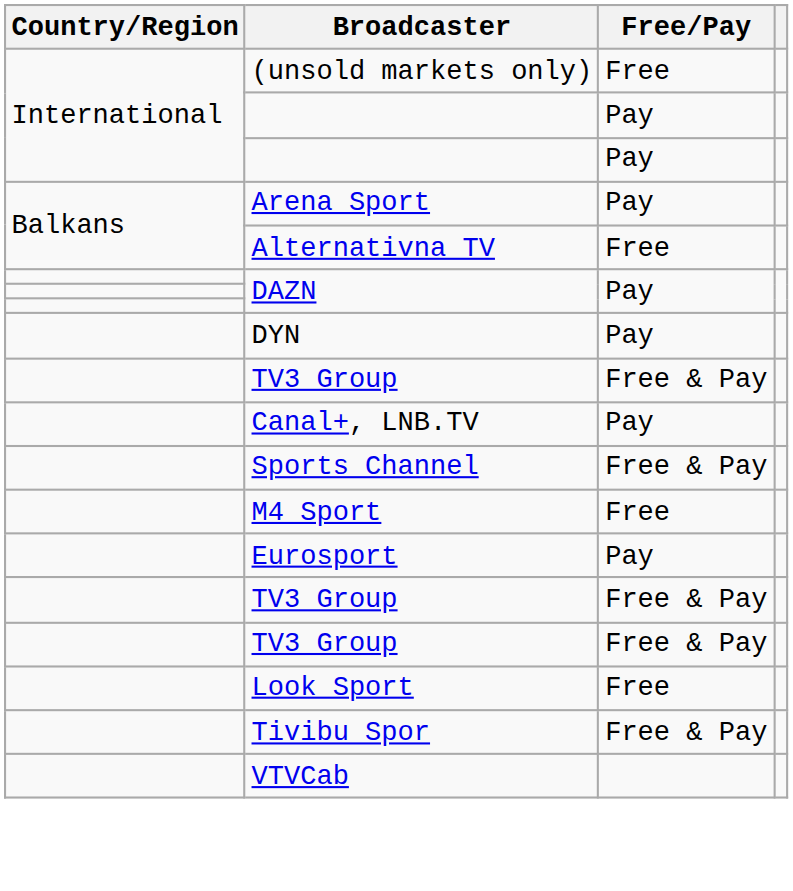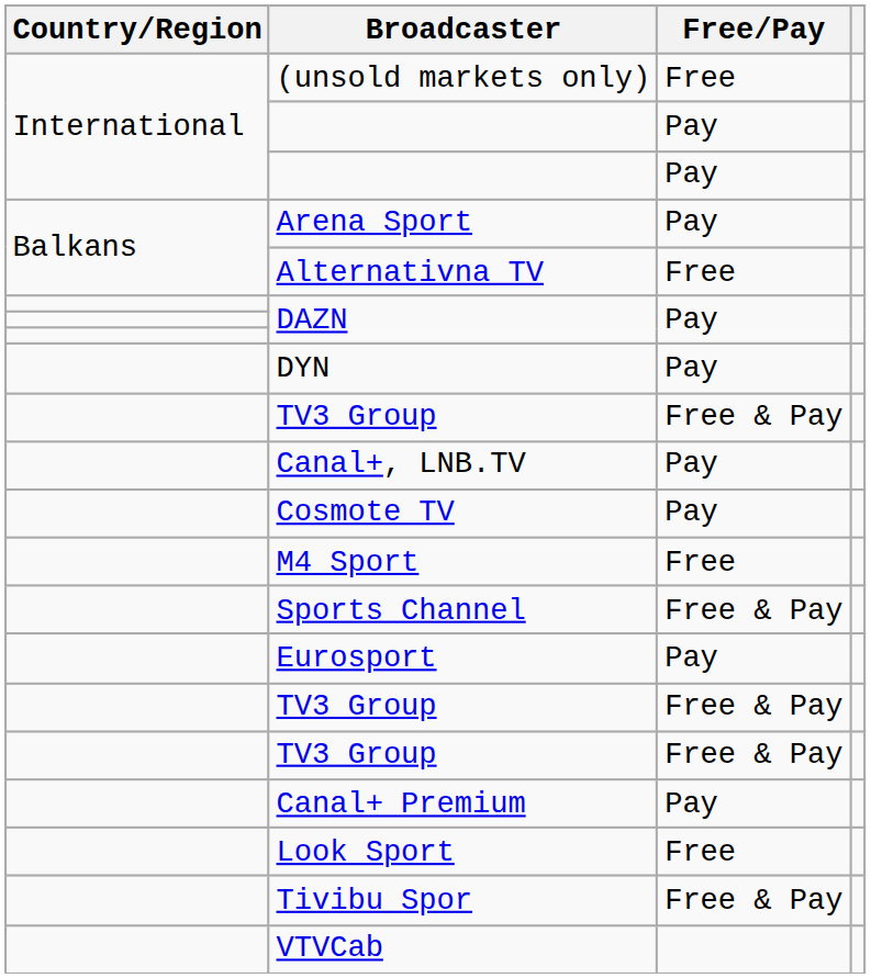 <table class="wikitable sortable">
 <tr>
 <th>Country/Region</th>
 <th>Broadcaster</th>
 <th>Free/Pay</th>
 <th></th>
 </tr>
 <tr>
 <td rowspan="3">International</td>
 <td> (unsold markets only)</td>
 <td>Free</td>
 <td></td>
 </tr>
 <tr>
 <td></td>
 <td>Pay</td>
 <td></td>
 </tr>
 <tr>
 <td></td>
 <td>Pay</td>
 <td></td>
 </tr>
 <tr>
 <td rowspan="2">Balkans</td>
 <td><a href='#'>Arena Sport</a></td>
 <td>Pay</td>
 <td></td>
 </tr>
 <tr>
 <td><a href='#'>Alternativna TV</a></td>
 <td>Free</td>
 <td></td>
 </tr>
 <tr>
 <td></td>
 <td rowspan="3"><a href='#'>DAZN</a></td>
 <td rowspan="3">Pay</td>
 <td rowspan="3"></td>
 </tr>
 <tr>
 <td></td>
 </tr>
 <tr>
 <td></td>
 </tr>
 <tr>
 <td></td>
 <td>DYN</td>
 <td>Pay</td>
 <td></td>
 </tr>
 <tr>
 <td></td>
 <td><a href='#'>TV3 Group</a></td>
 <td>Free & Pay</td>
 <td></td>
 </tr>
 <tr>
 <td></td>
 <td><a href='#'>Canal+</a>, LNB.TV</td>
 <td>Pay</td>
 <td></td>
 </tr>
 <tr>
 <td></td>
-<td><a href='#'>Sports Channel</a></td>
-<td>Free & Pay</td>
+<td><a href='#'>Cosmote TV</a></td>
+<td>Pay</td>
 <td></td>
 </tr>
 <tr>
 <td></td>
 <td><a href='#'>M4 Sport</a></td>
 <td>Free</td>
+<td></td>
+</tr>
+<tr>
+<td></td>
+<td><a href='#'>Sports Channel</a></td>
+<td>Free & Pay</td>
 <td></td>
 </tr>
 <tr>
 <td></td>
 <td><a href='#'>Eurosport</a></td>
 <td>Pay</td>
 <td></td>
 </tr>
 <tr>
 <td></td>
 <td><a href='#'>TV3 Group</a></td>
 <td>Free & Pay</td>
 <td></td>
 </tr>
 <tr>
 <td></td>
 <td><a href='#'>TV3 Group</a></td>
 <td>Free & Pay</td>
 <td></td>
 </tr>
 <tr>
 <td></td>
+<td><a href='#'>Canal+ Premium</a></td>
+<td>Pay</td>
+<td></td>
+</tr>
+<tr>
+<td></td>
 <td><a href='#'>Look Sport</a></td>
 <td>Free</td>
 <td></td>
 </tr>
 <tr>
 <td></td>
 <td><a href='#'>Tivibu Spor</a></td>
 <td>Free & Pay</td>
 <td></td>
 </tr>
 <tr>
 <td></td>
 <td><a href='#'>VTVCab</a></td>
 <td></td>
 <td></td>
 </tr>
 </table>
